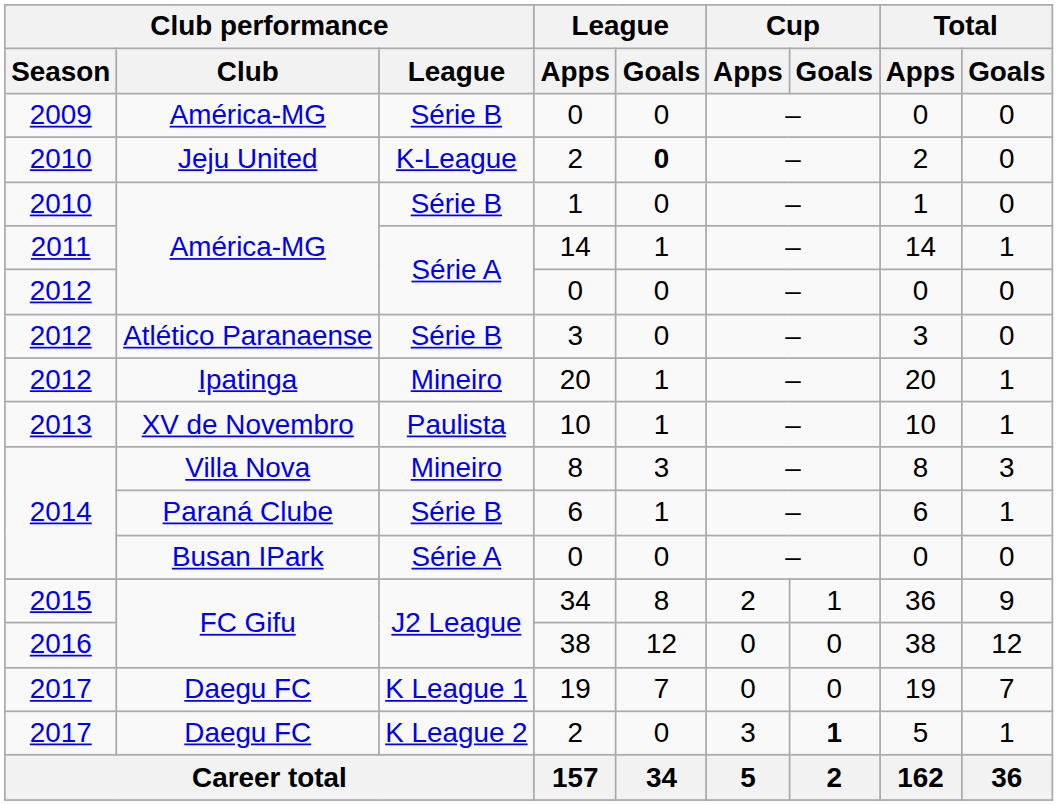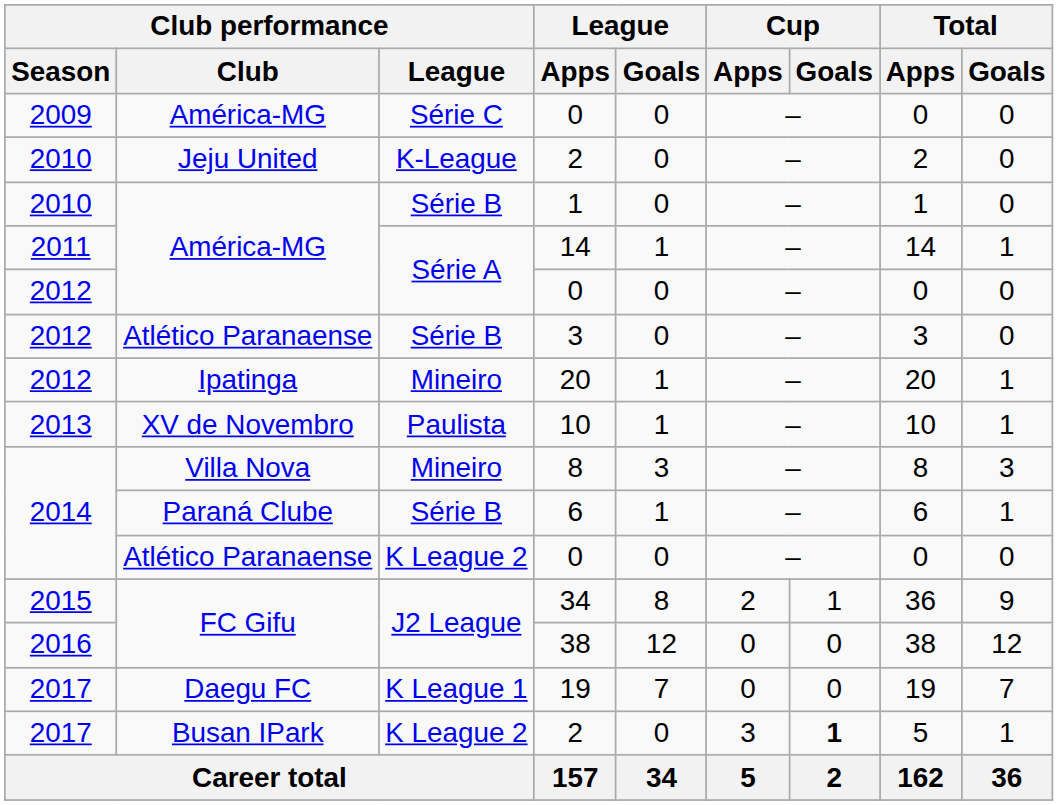 <table class="wikitable" style="text-align:center">
 <tr>
 <th colspan=3>Club performance</th>
 <th colspan=2>League</th>
 <th colspan=2>Cup</th>
 <th colspan=2>Total</th>
 </tr>
 <tr>
 <th>Season</th>
 <th>Club</th>
 <th>League</th>
 <th>Apps</th>
 <th>Goals</th>
 <th>Apps</th>
 <th>Goals</th>
 <th>Apps</th>
 <th>Goals</th>
 </tr>
 <tr>
 <td><a href='#'>2009</a></td>
 <td><a href='#'>América-MG</a></td>
-<td><a href='#'>Série B</a></td>
+<td><a href='#'>Série C</a></td>
 <td>0</td>
 <td>0</td>
 <td colspan="2">–</td>
 <td>0</td>
 <td>0</td>
 </tr>
 <tr>
 <td><a href='#'>2010</a></td>
 <td><a href='#'>Jeju United</a></td>
 <td><a href='#'>K-League</a></td>
 <td>2</td>
-<td><strong>0</strong></td>
+<td>0</td>
 <td colspan="2">–</td>
 <td>2</td>
 <td>0</td>
 </tr>
 <tr>
 <td><a href='#'>2010</a></td>
 <td rowspan=3><a href='#'>América-MG</a></td>
 <td><a href='#'>Série B</a></td>
 <td>1</td>
 <td>0</td>
 <td colspan="2">–</td>
 <td>1</td>
 <td>0</td>
 </tr>
 <tr>
 <td><a href='#'>2011</a></td>
 <td rowspan=2><a href='#'>Série A</a></td>
 <td>14</td>
 <td>1</td>
 <td colspan="2">–</td>
 <td>14</td>
 <td>1</td>
 </tr>
 <tr>
 <td><a href='#'>2012</a></td>
 <td>0</td>
 <td>0</td>
 <td colspan="2">–</td>
 <td>0</td>
 <td>0</td>
 </tr>
 <tr>
 <td><a href='#'>2012</a></td>
 <td><a href='#'>Atlético Paranaense</a></td>
 <td><a href='#'>Série B</a></td>
 <td>3</td>
 <td>0</td>
 <td colspan="2">–</td>
 <td>3</td>
 <td>0</td>
 </tr>
 <tr>
 <td><a href='#'>2012</a></td>
 <td><a href='#'>Ipatinga</a></td>
 <td><a href='#'>Mineiro</a></td>
 <td>20</td>
 <td>1</td>
 <td colspan="2">–</td>
 <td>20</td>
 <td>1</td>
 </tr>
 <tr>
 <td><a href='#'>2013</a></td>
 <td><a href='#'>XV de Novembro</a></td>
 <td><a href='#'>Paulista</a></td>
 <td>10</td>
 <td>1</td>
 <td colspan="2">–</td>
 <td>10</td>
 <td>1</td>
 </tr>
 <tr>
 <td rowspan=3><a href='#'>2014</a></td>
 <td><a href='#'>Villa Nova</a></td>
 <td><a href='#'>Mineiro</a></td>
 <td>8</td>
 <td>3</td>
 <td colspan="2">–</td>
 <td>8</td>
 <td>3</td>
 </tr>
 <tr>
 <td><a href='#'>Paraná Clube</a></td>
 <td><a href='#'>Série B</a></td>
 <td>6</td>
 <td>1</td>
 <td colspan="2">–</td>
 <td>6</td>
 <td>1</td>
 </tr>
 <tr>
-<td><a href='#'>Busan IPark</a></td>
-<td><a href='#'>Série A</a></td>
+<td><a href='#'>Atlético Paranaense</a></td>
+<td><a href='#'>K League 2</a></td>
 <td>0</td>
 <td>0</td>
 <td colspan="2">–</td>
 <td>0</td>
 <td>0</td>
 </tr>
 <tr>
 <td><a href='#'>2015</a></td>
 <td rowspan="2"><a href='#'>FC Gifu</a></td>
 <td rowspan="2"><a href='#'>J2 League</a></td>
 <td>34</td>
 <td>8</td>
 <td>2</td>
 <td>1</td>
 <td>36</td>
 <td>9</td>
 </tr>
 <tr>
 <td><a href='#'>2016</a></td>
 <td>38</td>
 <td>12</td>
 <td>0</td>
 <td>0</td>
 <td>38</td>
 <td>12</td>
 </tr>
 <tr>
 <td><a href='#'>2017</a></td>
 <td><a href='#'>Daegu FC</a></td>
 <td><a href='#'>K League 1</a></td>
 <td>19</td>
 <td>7</td>
 <td>0</td>
 <td>0</td>
 <td>19</td>
 <td>7</td>
 </tr>
 <tr>
 <td><a href='#'>2017</a></td>
-<td><a href='#'>Daegu FC</a></td>
+<td><a href='#'>Busan IPark</a></td>
 <td><a href='#'>K League 2</a></td>
 <td>2</td>
 <td>0</td>
 <td>3</td>
 <td><strong>1</strong></td>
 <td>5</td>
 <td>1</td>
 </tr>
 <tr>
 <th colspan=3>Career total</th>
 <th>157</th>
 <th>34</th>
 <th>5</th>
 <th>2</th>
 <th>162</th>
 <th>36</th>
 </tr>
 </table>
